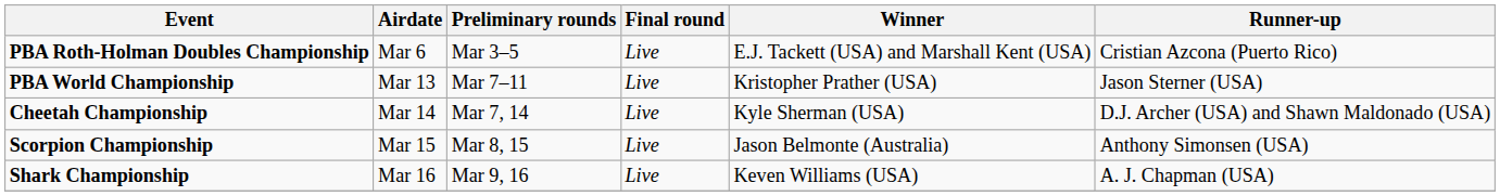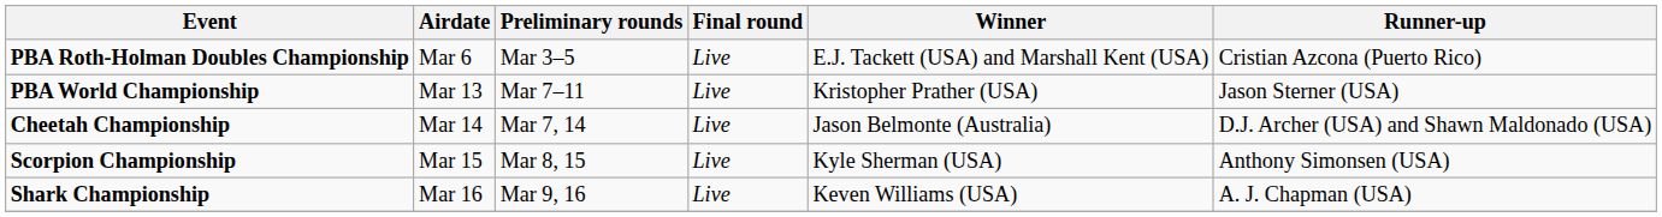 <table class="wikitable">
 <tr>
 <th>Event</th>
 <th>Airdate</th>
 <th>Preliminary rounds</th>
 <th>Final round</th>
 <th>Winner</th>
 <th>Runner-up</th>
 </tr>
 <tr>
 <td><strong>PBA Roth-Holman Doubles Championship</strong></td>
 <td>Mar 6</td>
 <td>Mar 3–5</td>
 <td><em>Live</em></td>
 <td>E.J. Tackett (USA) and Marshall Kent (USA)</td>
 <td>Cristian Azcona (Puerto Rico)</td>
 </tr>
 <tr>
 <td><strong>PBA World Championship</strong></td>
 <td>Mar 13</td>
 <td>Mar 7–11</td>
 <td><em>Live</em></td>
 <td>Kristopher Prather (USA)</td>
 <td>Jason Sterner (USA)</td>
 </tr>
 <tr>
 <td><strong>Cheetah Championship</strong></td>
 <td>Mar 14</td>
 <td>Mar 7, 14</td>
 <td><em>Live</em></td>
-<td>Kyle Sherman (USA)</td>
+<td>Jason Belmonte (Australia)</td>
 <td>D.J. Archer (USA) and Shawn Maldonado (USA)</td>
 </tr>
 <tr>
 <td><strong>Scorpion Championship</strong></td>
 <td>Mar 15</td>
 <td>Mar 8, 15</td>
 <td><em>Live</em></td>
-<td>Jason Belmonte (Australia)</td>
+<td>Kyle Sherman (USA)</td>
 <td>Anthony Simonsen (USA)</td>
 </tr>
 <tr>
 <td><strong>Shark Championship</strong></td>
 <td>Mar 16</td>
 <td>Mar 9, 16</td>
 <td><em>Live</em></td>
 <td>Keven Williams (USA)</td>
 <td>A. J. Chapman (USA)</td>
 </tr>
 <tr>
 </tr>
 </table>
